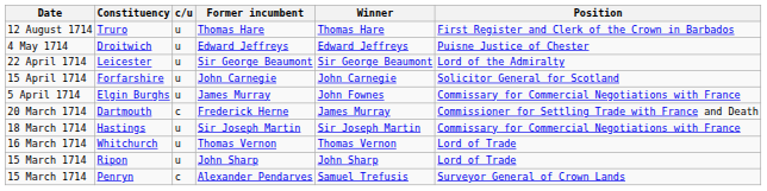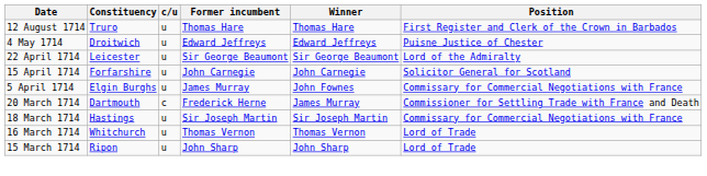 <table class="wikitable">
 <tr>
 <th>Date</th>
 <th>Constituency</th>
 <th>c/u</th>
 <th>Former incumbent</th>
 <th>Winner</th>
 <th>Position</th>
 </tr>
 <tr>
 <td>12 August 1714</td>
 <td><a href='#'>Truro</a></td>
 <td>u</td>
 <td><a href='#'>Thomas Hare</a></td>
 <td><a href='#'>Thomas Hare</a></td>
 <td><a href='#'>First Register and Clerk of the Crown in Barbados</a></td>
 </tr>
 <tr>
 <td>4 May 1714</td>
 <td><a href='#'>Droitwich</a></td>
 <td>u</td>
 <td><a href='#'>Edward Jeffreys</a></td>
 <td><a href='#'>Edward Jeffreys</a></td>
 <td><a href='#'>Puisne Justice of Chester</a></td>
 </tr>
 <tr>
 <td>22 April 1714</td>
 <td><a href='#'>Leicester</a></td>
 <td>u</td>
 <td><a href='#'>Sir George Beaumont</a></td>
 <td><a href='#'>Sir George Beaumont</a></td>
 <td><a href='#'>Lord of the Admiralty</a></td>
 </tr>
 <tr>
 <td>15 April 1714</td>
 <td><a href='#'>Forfarshire</a></td>
 <td>u</td>
 <td><a href='#'>John Carnegie</a></td>
 <td><a href='#'>John Carnegie</a></td>
 <td><a href='#'>Solicitor General for Scotland</a></td>
 </tr>
 <tr>
 <td>5 April 1714</td>
 <td><a href='#'>Elgin Burghs</a></td>
 <td>u</td>
 <td><a href='#'>James Murray</a></td>
 <td><a href='#'>John Fownes</a></td>
 <td><a href='#'>Commissary for Commercial Negotiations with France</a></td>
 </tr>
 <tr>
 <td>20 March 1714</td>
 <td><a href='#'>Dartmouth</a></td>
 <td>c</td>
 <td><a href='#'>Frederick Herne</a></td>
 <td><a href='#'>James Murray</a></td>
 <td><a href='#'>Commissioner for Settling Trade with France</a> and Death</td>
 </tr>
 <tr>
 <td>18 March 1714</td>
 <td><a href='#'>Hastings</a></td>
 <td>u</td>
 <td><a href='#'>Sir Joseph Martin</a></td>
 <td><a href='#'>Sir Joseph Martin</a></td>
 <td><a href='#'>Commissary for Commercial Negotiations with France</a></td>
 </tr>
 <tr>
 <td>16 March 1714</td>
 <td><a href='#'>Whitchurch</a></td>
 <td>u</td>
 <td><a href='#'>Thomas Vernon</a></td>
 <td><a href='#'>Thomas Vernon</a></td>
 <td><a href='#'>Lord of Trade</a></td>
 </tr>
 <tr>
 <td>15 March 1714</td>
 <td><a href='#'>Ripon</a></td>
 <td>u</td>
 <td><a href='#'>John Sharp</a></td>
 <td><a href='#'>John Sharp</a></td>
 <td><a href='#'>Lord of Trade</a></td>
 </tr>
-<tr>
-<td>15 March 1714</td>
-<td><a href='#'>Penryn</a></td>
-<td>c</td>
-<td><a href='#'>Alexander Pendarves</a></td>
-<td><a href='#'>Samuel Trefusis</a></td>
-<td><a href='#'>Surveyor General of Crown Lands</a></td>
-</tr>
 </table>
